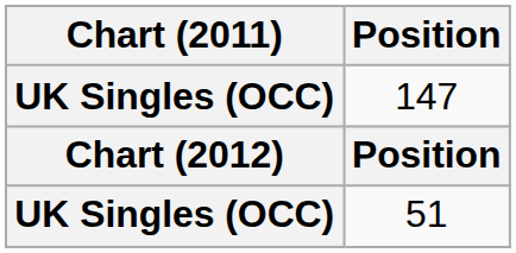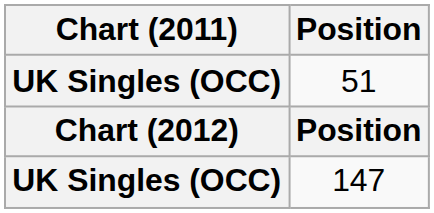 <table class="wikitable plainrowheaders" style="text-align:center">
 <tr>
 <th scope="col">Chart (2011)</th>
 <th scope="col">Position</th>
 </tr>
 <tr>
 <th scope="row">UK Singles (OCC)</th>
-<td>147</td>
+<td>51</td>
 </tr>
 <tr>
 <th scope="col">Chart (2012)</th>
 <th scope="col">Position</th>
 </tr>
 <tr>
 <th scope="row">UK Singles (OCC)</th>
-<td>51</td>
+<td>147</td>
 </tr>
 </table>
